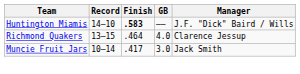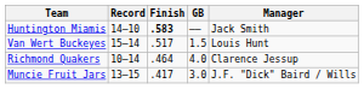 <table class="wikitable">
 <tr>
 <th>Team</th>
 <th>Record</th>
 <th>Finish</th>
 <th>GB</th>
 <th>Manager</th>
 </tr>
 <tr>
 <td><a href='#'>Huntington Miamis</a></td>
 <td>14–10</td>
 <td><strong>.583</strong></td>
 <td>––</td>
-<td>J.F. "Dick" Baird / Wills</td>
+<td>Jack Smith</td>
+</tr>
+<tr>
+<td><a href='#'>Van Wert Buckeyes</a></td>
+<td>15–14</td>
+<td>.517</td>
+<td>1.5</td>
+<td>Louis Hunt</td>
 </tr>
 <tr>
 <td><a href='#'>Richmond Quakers</a></td>
-<td>13–15</td>
+<td>10–14</td>
 <td>.464</td>
 <td>4.0</td>
 <td>Clarence Jessup</td>
 </tr>
 <tr>
 <td><a href='#'>Muncie Fruit Jars</a></td>
-<td>10–14</td>
+<td>13–15</td>
 <td>.417</td>
 <td>3.0</td>
-<td>Jack Smith</td>
+<td>J.F. "Dick" Baird / Wills</td>
 </tr>
 </table>
